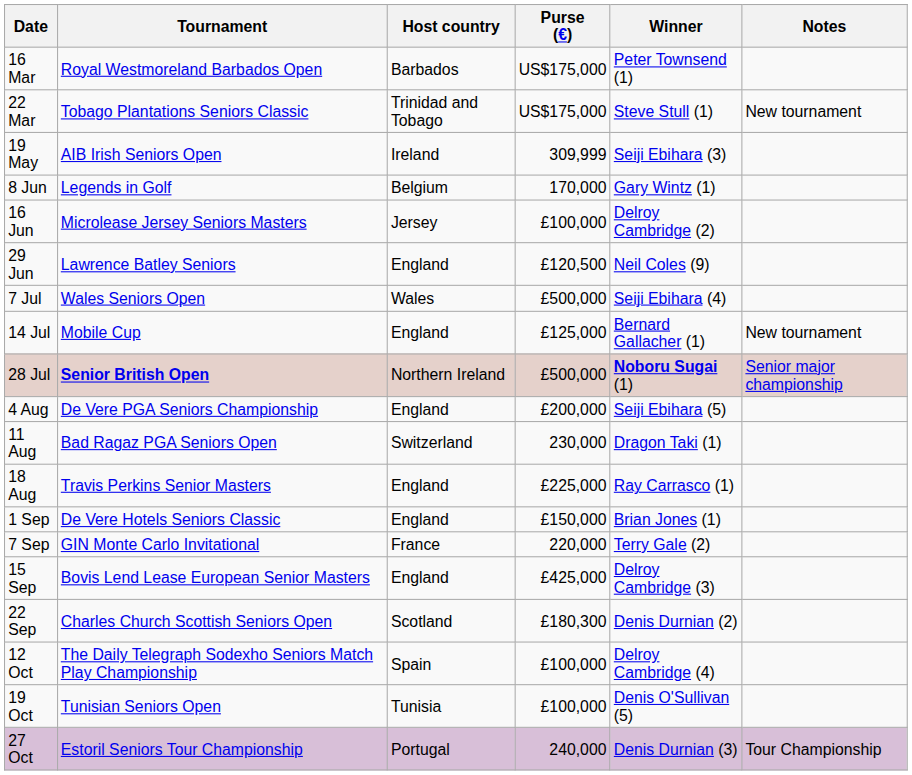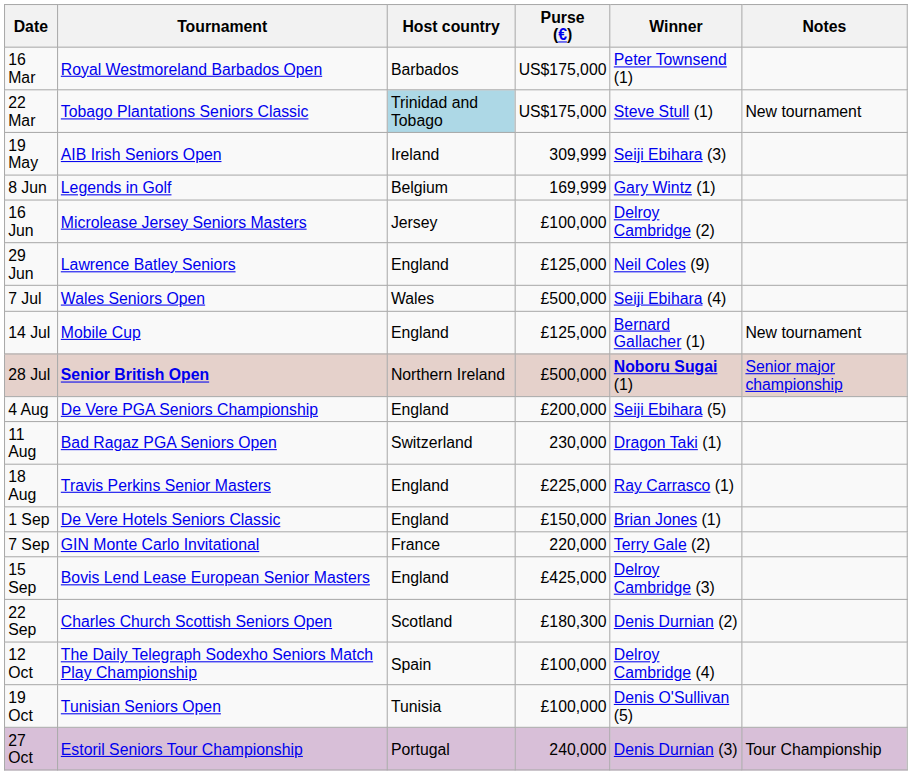 <table class="wikitable" style="font-size:95%">
 <tr>
 <th>Date</th>
 <th>Tournament</th>
 <th>Host country</th>
 <th>Purse<br>(<a href='#'>€</a>)</th>
 <th>Winner</th>
 <th>Notes</th>
 </tr>
 <tr>
 <td>16 Mar</td>
 <td><a href='#'>Royal Westmoreland Barbados Open</a></td>
 <td>Barbados</td>
 <td align=right>US$175,000</td>
 <td> <a href='#'>Peter Townsend</a> (1)</td>
 <td></td>
 </tr>
 <tr>
 <td>22 Mar</td>
 <td><a href='#'>Tobago Plantations Seniors Classic</a></td>
-<td>Trinidad and Tobago</td>
+<td style="background: lightblue;">Trinidad and Tobago</td>
 <td align=right>US$175,000</td>
 <td> <a href='#'>Steve Stull</a> (1)</td>
 <td>New tournament</td>
 </tr>
 <tr>
 <td>19 May</td>
 <td><a href='#'>AIB Irish Seniors Open</a></td>
 <td>Ireland</td>
 <td align=right>309,999</td>
 <td> <a href='#'>Seiji Ebihara</a> (3)</td>
 <td></td>
 </tr>
 <tr>
 <td>8 Jun</td>
 <td><a href='#'>Legends in Golf</a></td>
 <td>Belgium</td>
-<td align=right>170,000</td>
+<td align=right>169,999</td>
 <td> <a href='#'>Gary Wintz</a> (1)</td>
 <td></td>
 </tr>
 <tr>
 <td>16 Jun</td>
 <td><a href='#'>Microlease Jersey Seniors Masters</a></td>
 <td>Jersey</td>
 <td align=right>£100,000</td>
 <td> <a href='#'>Delroy Cambridge</a> (2)</td>
 <td></td>
 </tr>
 <tr>
 <td>29 Jun</td>
 <td><a href='#'>Lawrence Batley Seniors</a></td>
 <td>England</td>
-<td align=right>£120,500</td>
+<td align=right>£125,000</td>
 <td> <a href='#'>Neil Coles</a> (9)</td>
 <td></td>
 </tr>
 <tr>
 <td>7 Jul</td>
 <td><a href='#'>Wales Seniors Open</a></td>
 <td>Wales</td>
 <td align=right>£500,000</td>
 <td> <a href='#'>Seiji Ebihara</a> (4)</td>
 <td></td>
 </tr>
 <tr>
 <td>14 Jul</td>
 <td><a href='#'>Mobile Cup</a></td>
 <td>England</td>
 <td align=right>£125,000</td>
 <td> <a href='#'>Bernard Gallacher</a> (1)</td>
 <td>New tournament</td>
 </tr>
 <tr style="background:#e5d1cb;">
 <td>28 Jul</td>
 <td><strong><a href='#'>Senior British Open</a></strong></td>
 <td>Northern Ireland</td>
 <td align=right>£500,000</td>
 <td> <strong><a href='#'>Noboru Sugai</a></strong> (1)</td>
 <td><a href='#'>Senior major championship</a></td>
 </tr>
 <tr>
 <td>4 Aug</td>
 <td><a href='#'>De Vere PGA Seniors Championship</a></td>
 <td>England</td>
 <td align=right>£200,000</td>
 <td> <a href='#'>Seiji Ebihara</a> (5)</td>
 <td></td>
 </tr>
 <tr>
 <td>11 Aug</td>
 <td><a href='#'>Bad Ragaz PGA Seniors Open</a></td>
 <td>Switzerland</td>
 <td align=right>230,000</td>
 <td> <a href='#'>Dragon Taki</a> (1)</td>
 <td></td>
 </tr>
 <tr>
 <td>18 Aug</td>
 <td><a href='#'>Travis Perkins Senior Masters</a></td>
 <td>England</td>
 <td align=right>£225,000</td>
 <td> <a href='#'>Ray Carrasco</a> (1)</td>
 <td></td>
 </tr>
 <tr>
 <td>1 Sep</td>
 <td><a href='#'>De Vere Hotels Seniors Classic</a></td>
 <td>England</td>
 <td align=right>£150,000</td>
 <td> <a href='#'>Brian Jones</a> (1)</td>
 <td></td>
 </tr>
 <tr>
 <td>7 Sep</td>
 <td><a href='#'>GIN Monte Carlo Invitational</a></td>
 <td>France</td>
 <td align=right>220,000</td>
 <td> <a href='#'>Terry Gale</a> (2)</td>
 <td></td>
 </tr>
 <tr>
 <td>15 Sep</td>
 <td><a href='#'>Bovis Lend Lease European Senior Masters</a></td>
 <td>England</td>
 <td align=right>£425,000</td>
 <td> <a href='#'>Delroy Cambridge</a> (3)</td>
 <td></td>
 </tr>
 <tr>
 <td>22 Sep</td>
 <td><a href='#'>Charles Church Scottish Seniors Open</a></td>
 <td>Scotland</td>
 <td align=right>£180,300</td>
 <td> <a href='#'>Denis Durnian</a> (2)</td>
 <td></td>
 </tr>
 <tr>
 <td>12 Oct</td>
 <td><a href='#'>The Daily Telegraph Sodexho Seniors Match Play Championship</a></td>
 <td>Spain</td>
 <td align=right>£100,000</td>
 <td> <a href='#'>Delroy Cambridge</a> (4)</td>
 <td></td>
 </tr>
 <tr>
 <td>19 Oct</td>
 <td><a href='#'>Tunisian Seniors Open</a></td>
 <td>Tunisia</td>
 <td align=right>£100,000</td>
 <td> <a href='#'>Denis O'Sullivan</a> (5)</td>
 <td></td>
 </tr>
 <tr style="background:thistle;">
 <td>27 Oct</td>
 <td><a href='#'>Estoril Seniors Tour Championship</a></td>
 <td>Portugal</td>
 <td align=right>240,000</td>
 <td> <a href='#'>Denis Durnian</a> (3)</td>
 <td>Tour Championship</td>
 </tr>
 </table>
